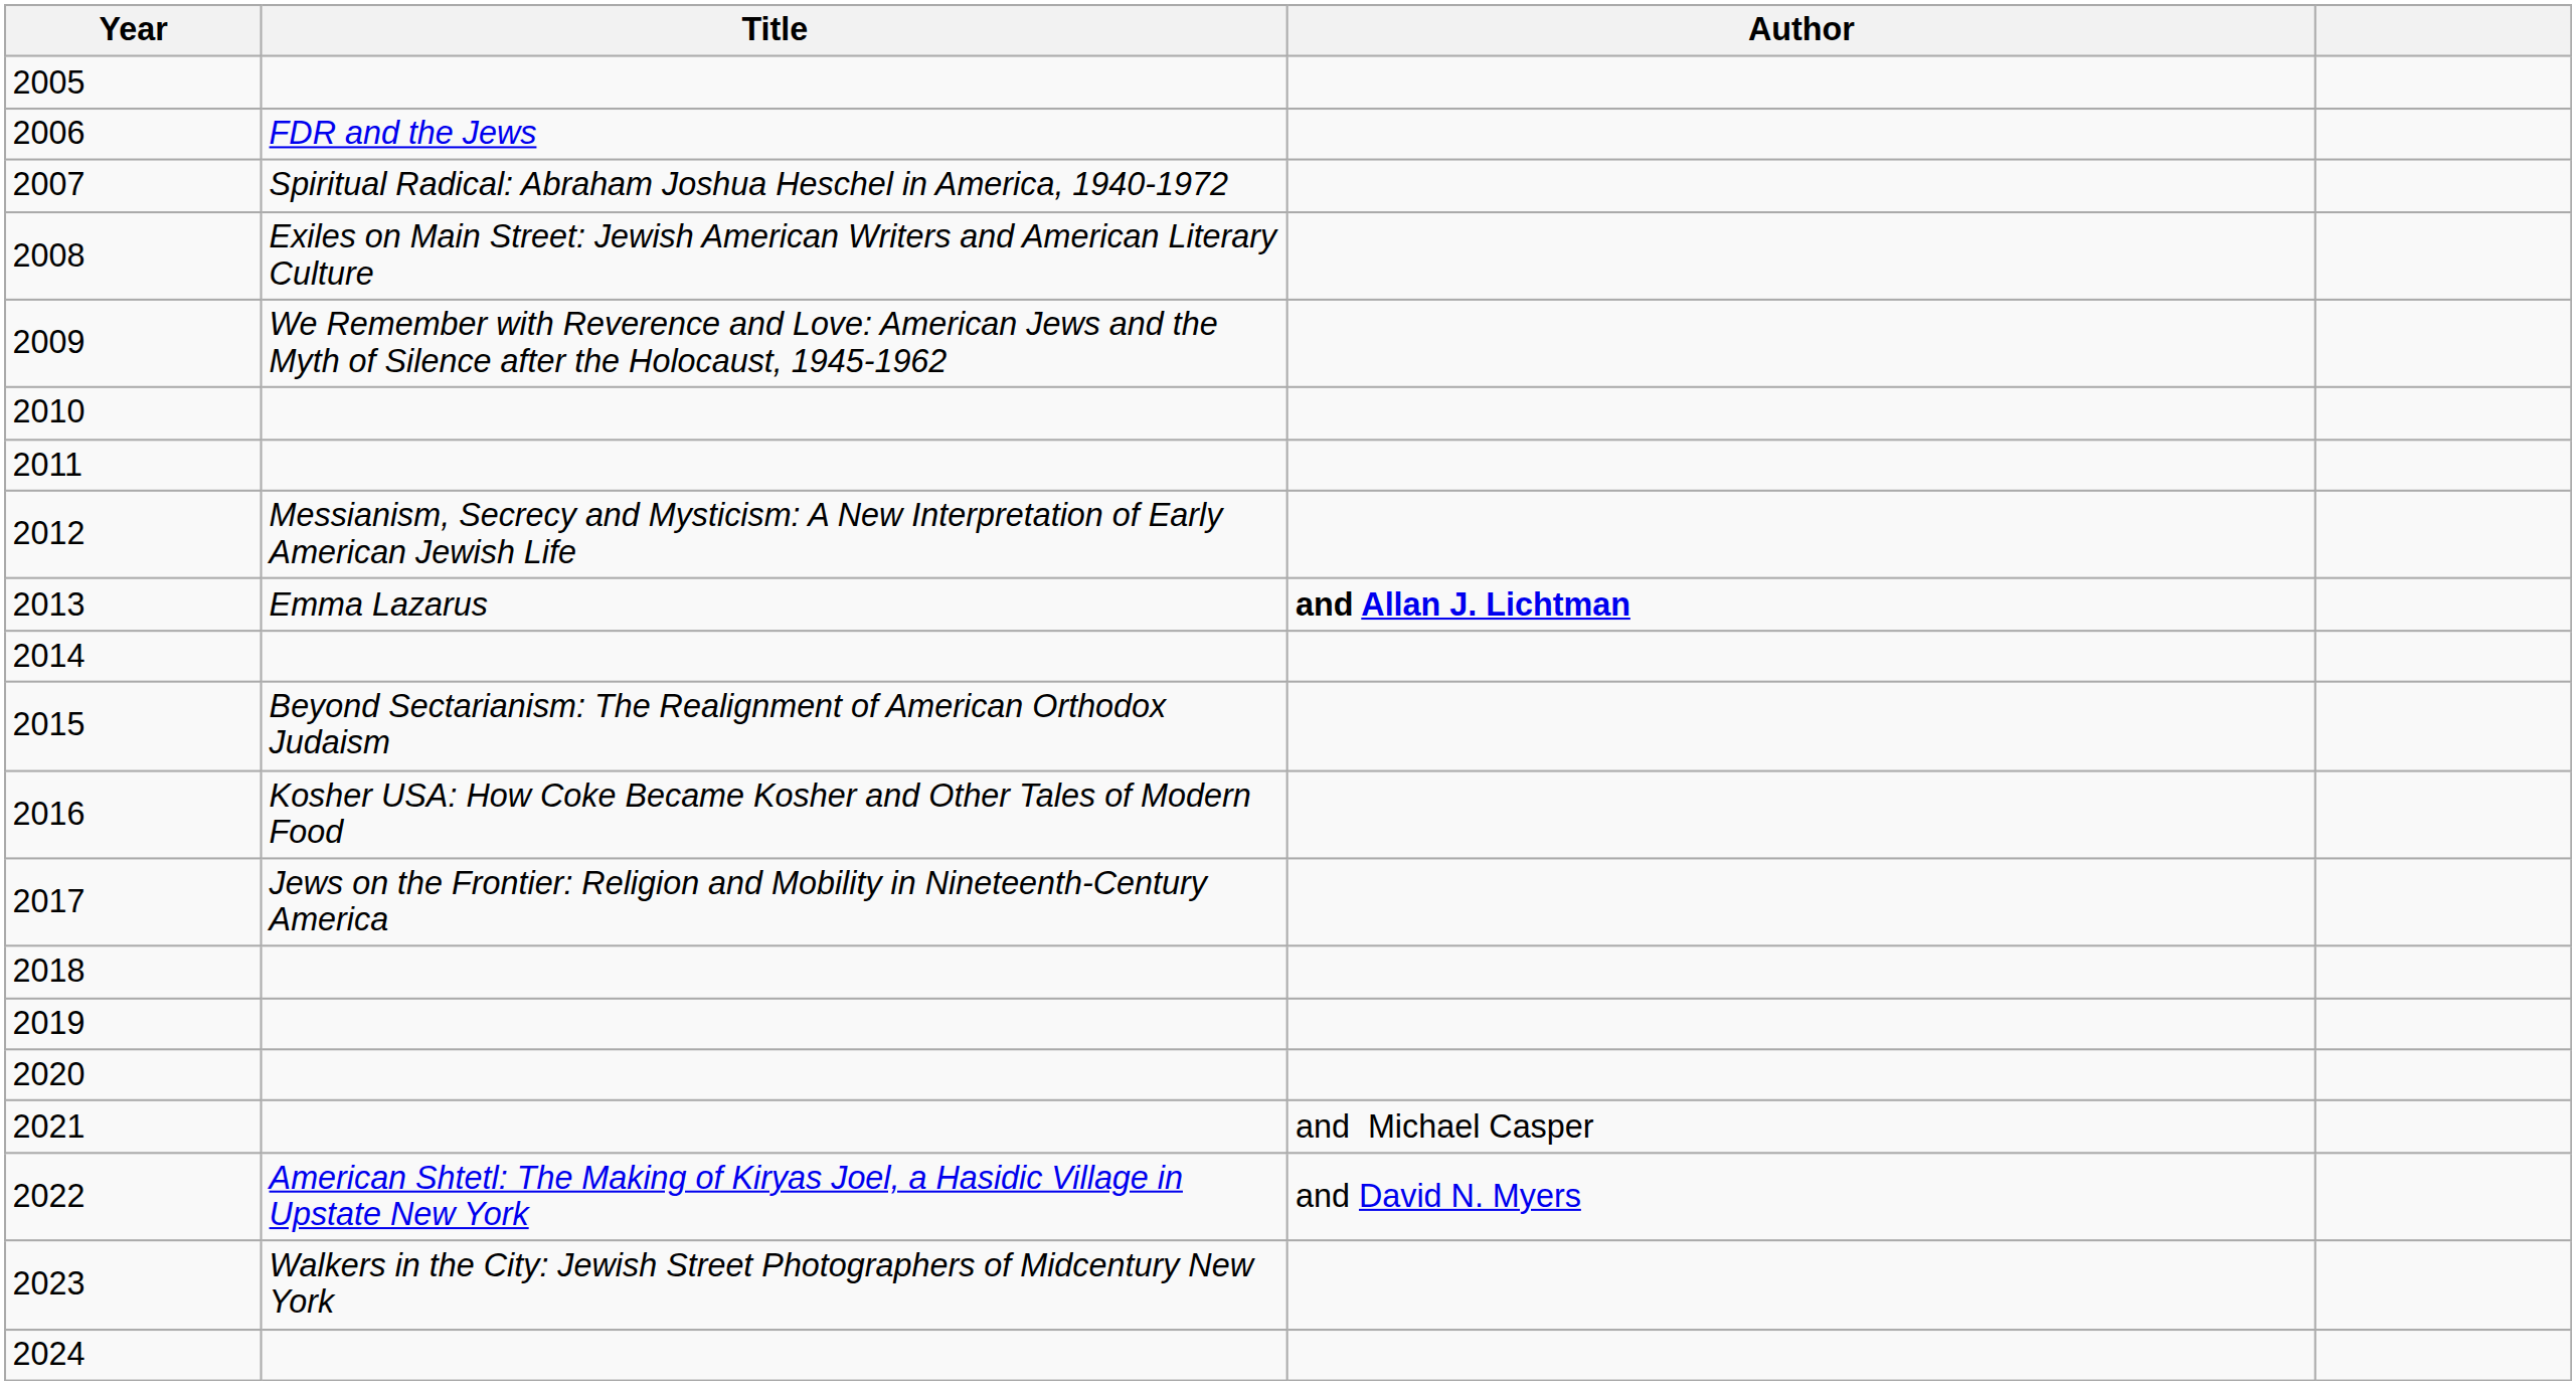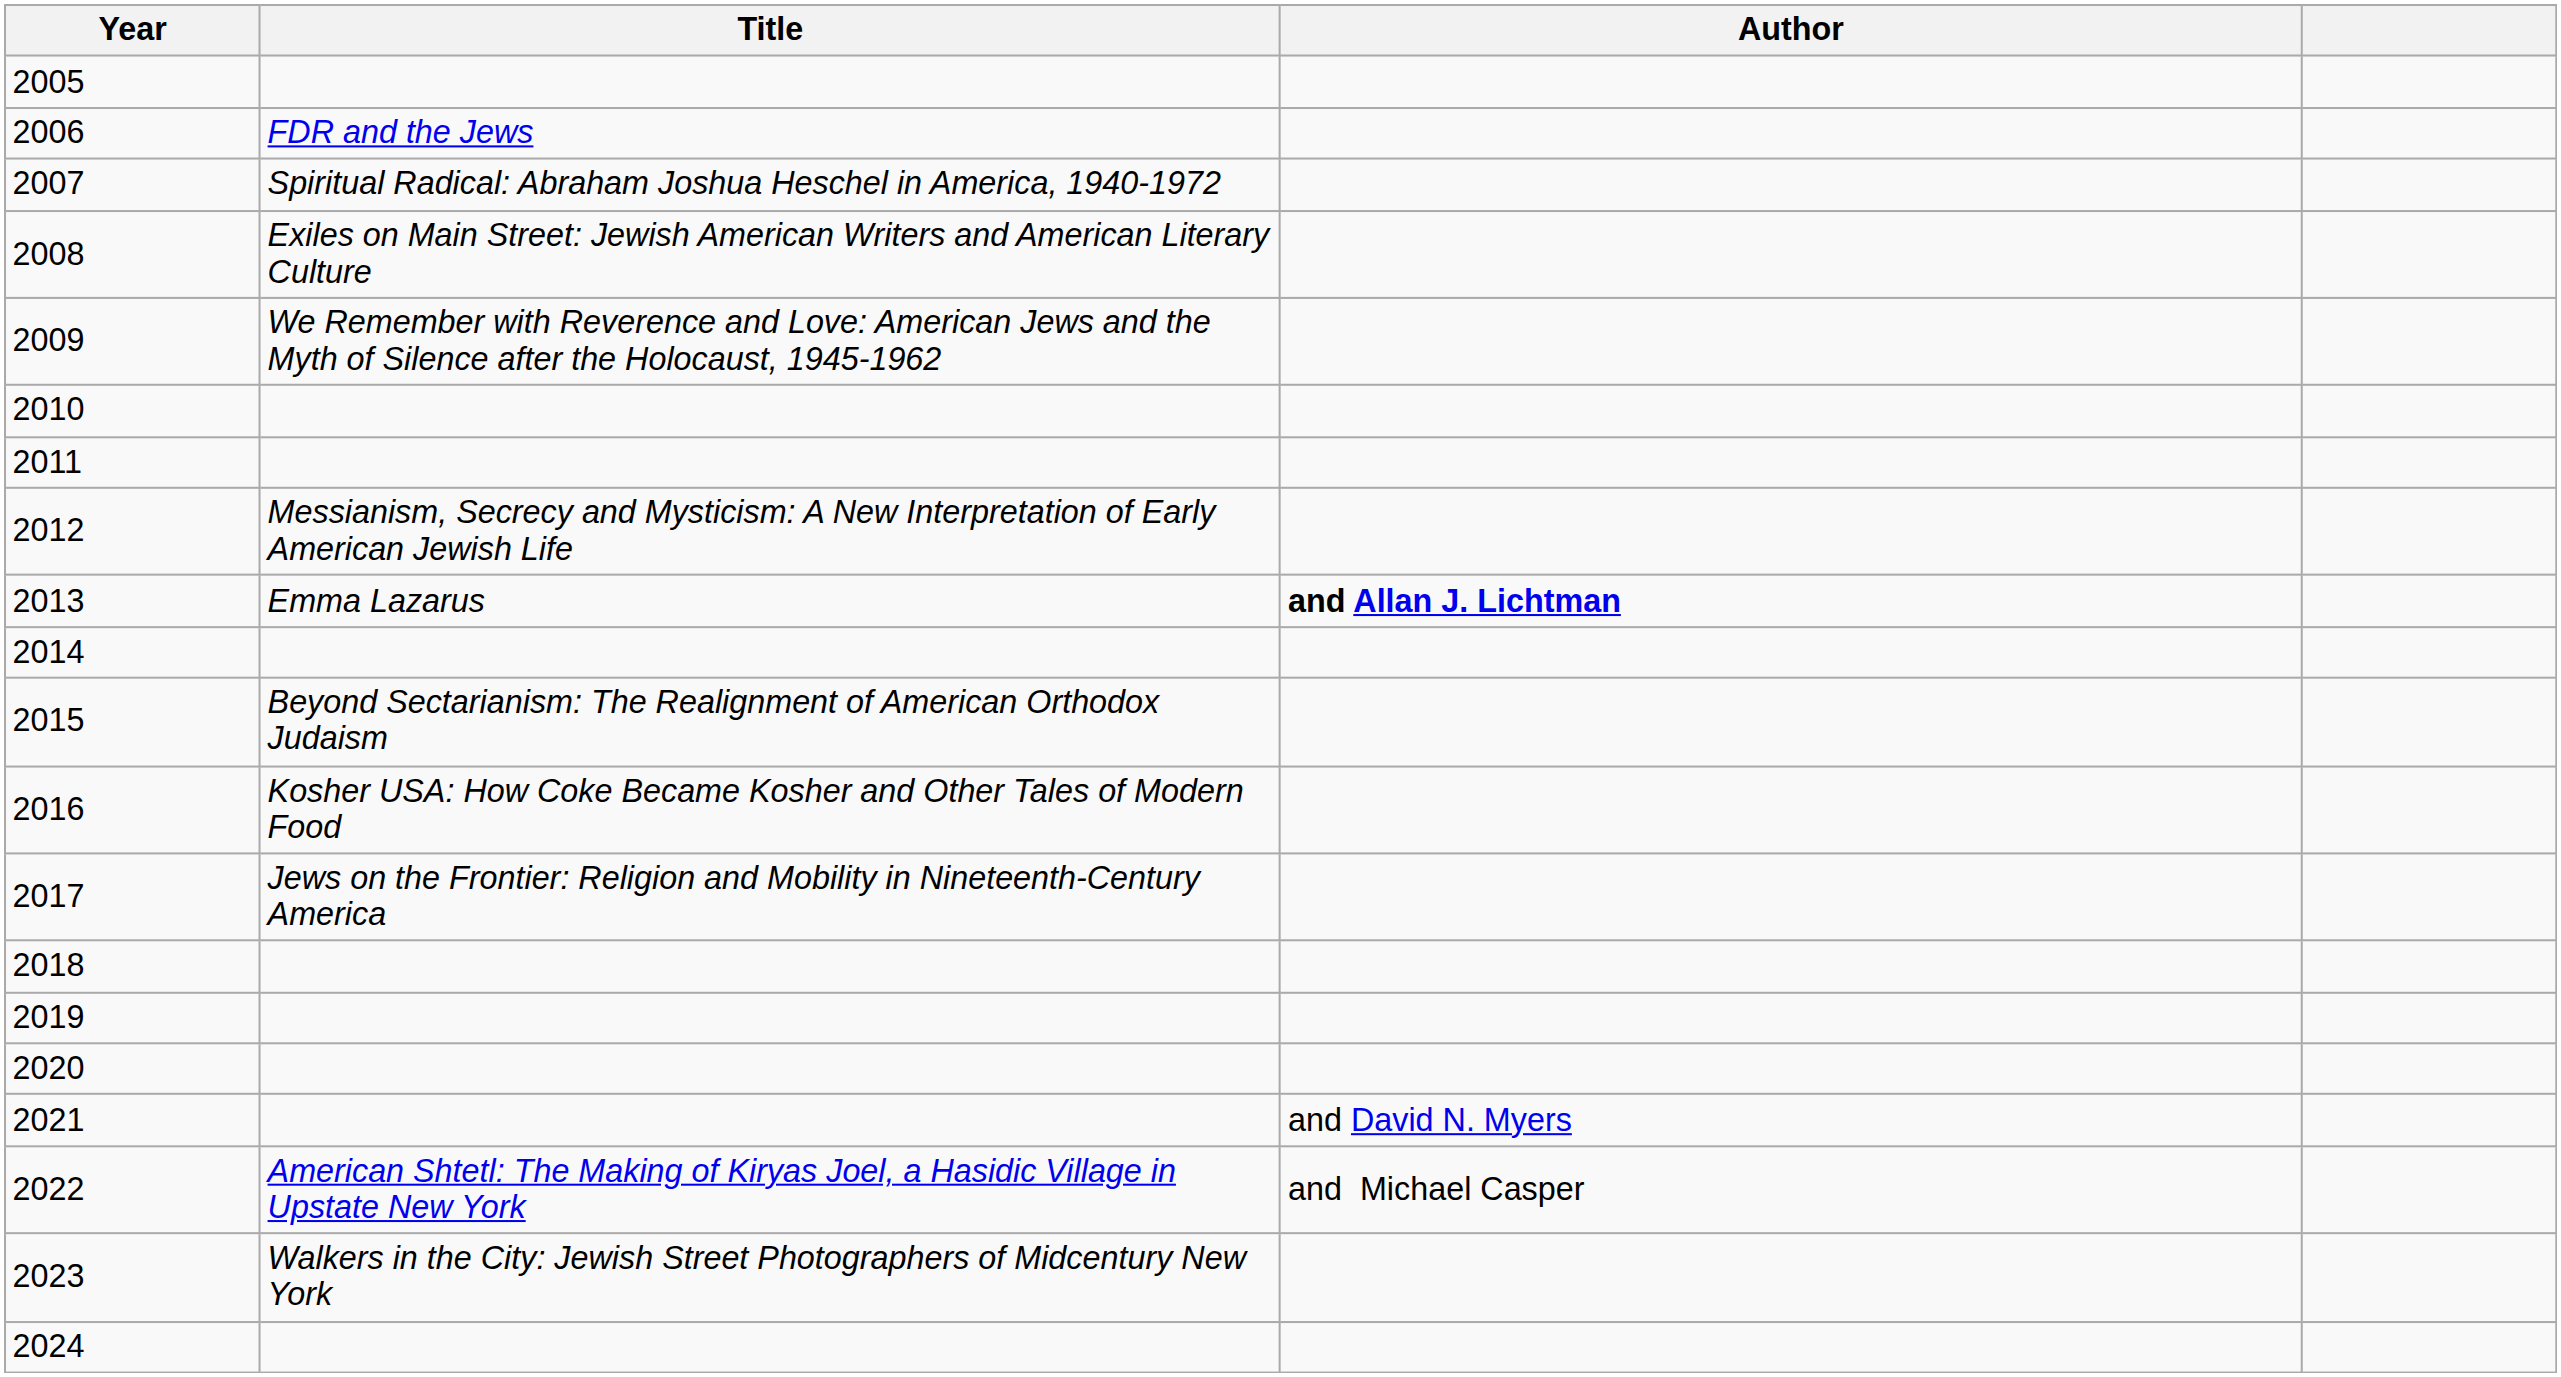 <table class="wikitable sortable" style="width:100%">
 <tr>
 <th scope="col" style="width:10%">Year</th>
 <th scope="col" style="width:40%">Title</th>
 <th scope="col" style="width:40%">Author</th>
 <th scope="col" style="width:10%"></th>
 </tr>
 <tr>
 <td>2005</td>
 <td></td>
 <td></td>
 <td></td>
 </tr>
 <tr>
 <td>2006</td>
 <td><em><a href='#'>FDR and the Jews</a></em></td>
 <td></td>
 <td></td>
 </tr>
 <tr>
 <td>2007</td>
 <td><em>Spiritual Radical: Abraham Joshua Heschel in America, 1940-1972</em></td>
 <td></td>
 <td></td>
 </tr>
 <tr>
 <td>2008</td>
 <td><em>Exiles on Main Street: Jewish American Writers and American Literary Culture</em></td>
 <td></td>
 <td></td>
 </tr>
 <tr>
 <td>2009</td>
 <td><em>We Remember with Reverence and Love: American Jews and the Myth of Silence after the Holocaust, 1945-1962</em></td>
 <td></td>
 <td></td>
 </tr>
 <tr>
 <td>2010</td>
 <td><em></em></td>
 <td></td>
 <td></td>
 </tr>
 <tr>
 <td>2011</td>
 <td><em></em></td>
 <td></td>
 <td></td>
 </tr>
 <tr>
 <td>2012</td>
 <td><em>Messianism, Secrecy and Mysticism: A New Interpretation of Early American Jewish Life</em></td>
 <td></td>
 <td></td>
 </tr>
 <tr>
 <td>2013</td>
 <td><em>Emma Lazarus</em></td>
 <td><strong> and <a href='#'>Allan J. Lichtman</a></strong></td>
 <td></td>
 </tr>
 <tr>
 <td>2014</td>
 <td><em></em></td>
 <td></td>
 <td></td>
 </tr>
 <tr>
 <td>2015</td>
 <td><em>Beyond Sectarianism: The Realignment of American Orthodox Judaism</em></td>
 <td></td>
 <td></td>
 </tr>
 <tr>
 <td>2016</td>
 <td><em>Kosher USA: How Coke Became Kosher and Other Tales of Modern Food</em></td>
 <td></td>
 <td></td>
 </tr>
 <tr>
 <td>2017</td>
 <td><em>Jews on the Frontier: Religion and Mobility in Nineteenth-Century America</em></td>
 <td></td>
 <td></td>
 </tr>
 <tr>
 <td>2018</td>
 <td><em></em></td>
 <td></td>
 <td></td>
 </tr>
 <tr>
 <td>2019</td>
 <td><em></em></td>
 <td></td>
 <td></td>
 </tr>
 <tr>
 <td>2020</td>
 <td><em></em></td>
 <td></td>
 <td></td>
 </tr>
 <tr>
 <td>2021</td>
 <td><em></em></td>
-<td> and  Michael Casper</td>
+<td> and <a href='#'>David N. Myers</a></td>
 <td></td>
 </tr>
 <tr>
 <td>2022</td>
 <td><em><a href='#'>American Shtetl: The Making of Kiryas Joel, a Hasidic Village in Upstate New York</a></em></td>
-<td> and <a href='#'>David N. Myers</a></td>
+<td> and  Michael Casper</td>
 <td></td>
 </tr>
 <tr>
 <td>2023</td>
 <td><em>Walkers in the City: Jewish Street Photographers of Midcentury New York</em></td>
 <td></td>
 <td></td>
 </tr>
 <tr>
 <td>2024</td>
 <td><em></em></td>
 <td></td>
 <td></td>
 </tr>
 </table>
